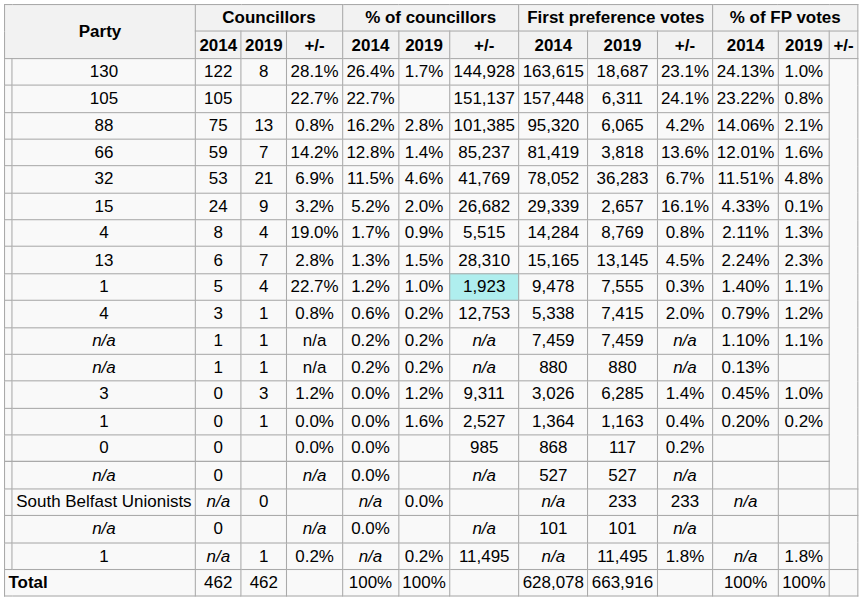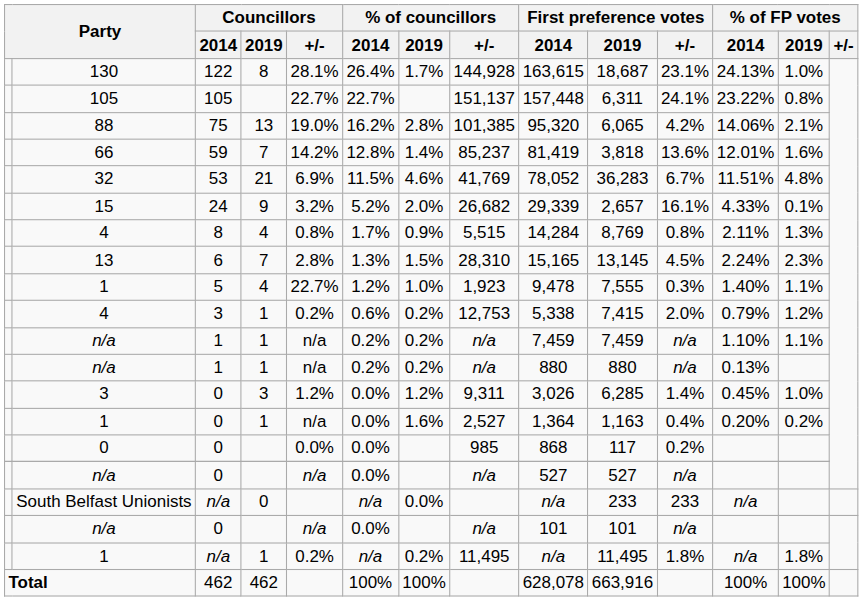 <table class="wikitable" border="1" style="text-align:center">
 <tr>
 <th colspan="2" rowspan="2">Party</th>
 <th colspan="3">Councillors</th>
 <th colspan="3">% of councillors</th>
 <th colspan="3">First preference votes</th>
 <th colspan="3">% of FP votes</th>
 </tr>
 <tr>
 <th>2014</th>
 <th>2019</th>
 <th>+/-</th>
 <th>2014</th>
 <th>2019</th>
 <th>+/-</th>
 <th>2014</th>
 <th>2019</th>
 <th>+/-</th>
 <th>2014</th>
 <th>2019</th>
 <th>+/-</th>
 </tr>
 <tr>
 <td></td>
 <td>130</td>
 <td>122</td>
 <td>8</td>
 <td>28.1%</td>
 <td>26.4%</td>
 <td>1.7%</td>
 <td>144,928</td>
 <td>163,615</td>
 <td>18,687</td>
 <td>23.1%</td>
 <td>24.13%</td>
 <td>1.0%</td>
 </tr>
 <tr>
 <td></td>
 <td>105</td>
 <td>105</td>
 <td></td>
 <td>22.7%</td>
 <td>22.7%</td>
 <td></td>
 <td>151,137</td>
 <td>157,448</td>
 <td>6,311</td>
 <td>24.1%</td>
 <td>23.22%</td>
 <td>0.8%</td>
 </tr>
 <tr>
 <td></td>
 <td>88</td>
 <td>75</td>
 <td>13</td>
-<td>0.8%</td>
+<td>19.0%</td>
 <td>16.2%</td>
 <td>2.8%</td>
 <td>101,385</td>
 <td>95,320</td>
 <td>6,065</td>
 <td>4.2%</td>
 <td>14.06%</td>
 <td>2.1%</td>
 </tr>
 <tr>
 <td></td>
 <td>66</td>
 <td>59</td>
 <td>7</td>
 <td>14.2%</td>
 <td>12.8%</td>
 <td>1.4%</td>
 <td>85,237</td>
 <td>81,419</td>
 <td>3,818</td>
 <td>13.6%</td>
 <td>12.01%</td>
 <td>1.6%</td>
 </tr>
 <tr>
 <td></td>
 <td>32</td>
 <td>53</td>
 <td>21</td>
 <td>6.9%</td>
 <td>11.5%</td>
 <td>4.6%</td>
 <td>41,769</td>
 <td>78,052</td>
 <td>36,283</td>
 <td>6.7%</td>
 <td>11.51%</td>
 <td>4.8%</td>
 </tr>
 <tr>
 <td></td>
 <td>15</td>
 <td>24</td>
 <td>9</td>
 <td>3.2%</td>
 <td>5.2%</td>
 <td>2.0%</td>
 <td>26,682</td>
 <td>29,339</td>
 <td>2,657</td>
 <td>16.1%</td>
 <td>4.33%</td>
 <td>0.1%</td>
 </tr>
 <tr>
 <td></td>
 <td>4</td>
 <td>8</td>
 <td>4</td>
-<td>19.0%</td>
+<td>0.8%</td>
 <td>1.7%</td>
 <td>0.9%</td>
 <td>5,515</td>
 <td>14,284</td>
 <td>8,769</td>
 <td>0.8%</td>
 <td>2.11%</td>
 <td>1.3%</td>
 </tr>
 <tr>
 <td></td>
 <td>13</td>
 <td>6</td>
 <td>7</td>
 <td>2.8%</td>
 <td>1.3%</td>
 <td>1.5%</td>
 <td>28,310</td>
 <td>15,165</td>
 <td>13,145</td>
 <td>4.5%</td>
 <td>2.24%</td>
 <td>2.3%</td>
 </tr>
 <tr>
 <td></td>
 <td>1</td>
 <td>5</td>
 <td>4</td>
 <td>22.7%</td>
 <td>1.2%</td>
 <td>1.0%</td>
-<td style="background: paleturquoise;">1,923</td>
+<td>1,923</td>
 <td>9,478</td>
 <td>7,555</td>
 <td>0.3%</td>
 <td>1.40%</td>
 <td>1.1%</td>
 </tr>
 <tr>
 <td></td>
 <td>4</td>
 <td>3</td>
 <td>1</td>
-<td>0.8%</td>
+<td>0.2%</td>
 <td>0.6%</td>
 <td>0.2%</td>
 <td>12,753</td>
 <td>5,338</td>
 <td>7,415</td>
 <td>2.0%</td>
 <td>0.79%</td>
 <td>1.2%</td>
 </tr>
 <tr>
 <td></td>
 <td><em>n/a</em></td>
 <td>1</td>
 <td>1</td>
 <td>n/a</td>
 <td>0.2%</td>
 <td>0.2%</td>
 <td><em>n/a</em></td>
 <td>7,459</td>
 <td>7,459</td>
 <td><em>n/a</em></td>
 <td>1.10%</td>
 <td>1.1%</td>
 </tr>
 <tr>
 <td></td>
 <td><em>n/a</em></td>
 <td>1</td>
 <td>1</td>
 <td>n/a</td>
 <td>0.2%</td>
 <td>0.2%</td>
 <td><em>n/a</em></td>
 <td>880</td>
 <td>880</td>
 <td><em>n/a</em></td>
 <td>0.13%</td>
 <td></td>
 </tr>
 <tr>
 <td></td>
 <td>3</td>
 <td>0</td>
 <td>3</td>
 <td>1.2%</td>
 <td>0.0%</td>
 <td>1.2%</td>
 <td>9,311</td>
 <td>3,026</td>
 <td>6,285</td>
 <td>1.4%</td>
 <td>0.45%</td>
 <td>1.0%</td>
 </tr>
 <tr>
 <td></td>
 <td>1</td>
 <td>0</td>
 <td>1</td>
-<td>0.0%</td>
+<td>n/a</td>
 <td>0.0%</td>
 <td>1.6%</td>
 <td>2,527</td>
 <td>1,364</td>
 <td>1,163</td>
 <td>0.4%</td>
 <td>0.20%</td>
 <td>0.2%</td>
 </tr>
 <tr>
 <td></td>
 <td>0</td>
 <td>0</td>
 <td></td>
 <td>0.0%</td>
 <td>0.0%</td>
 <td></td>
 <td>985</td>
 <td>868</td>
 <td>117</td>
 <td>0.2%</td>
 <td></td>
 <td></td>
 </tr>
 <tr>
 </tr>
 <tr>
 <td></td>
 <td><em>n/a</em></td>
 <td>0</td>
 <td></td>
 <td><em>n/a</em></td>
 <td>0.0%</td>
 <td></td>
 <td><em>n/a</em></td>
 <td>527</td>
 <td>527</td>
 <td><em>n/a</em></td>
 <td></td>
 <td></td>
 </tr>
 <tr>
 <td></td>
 <td>South Belfast Unionists</td>
 <td><em>n/a</em></td>
 <td>0</td>
 <td></td>
 <td><em>n/a</em></td>
 <td>0.0%</td>
 <td></td>
 <td><em>n/a</em></td>
 <td>233</td>
 <td>233</td>
 <td><em>n/a</em></td>
 <td></td>
 <td></td>
 </tr>
 <tr>
 <td></td>
 <td><em>n/a</em></td>
 <td>0</td>
 <td></td>
 <td><em>n/a</em></td>
 <td>0.0%</td>
 <td></td>
 <td><em>n/a</em></td>
 <td>101</td>
 <td>101</td>
 <td><em>n/a</em></td>
 <td></td>
 <td></td>
 </tr>
 <tr>
 <td></td>
 <td>1</td>
 <td><em>n/a</em></td>
 <td>1</td>
 <td>0.2%</td>
 <td><em>n/a</em></td>
 <td>0.2%</td>
 <td>11,495</td>
 <td><em>n/a</em></td>
 <td>11,495</td>
 <td>1.8%</td>
 <td><em>n/a</em></td>
 <td>1.8%</td>
 </tr>
 <tr>
 <td Colspan="2" style="text-align:left"><strong>Total</strong></td>
 <td>462</td>
 <td>462</td>
 <td></td>
 <td>100%</td>
 <td>100%</td>
 <td></td>
 <td>628,078</td>
 <td>663,916</td>
 <td></td>
 <td>100%</td>
 <td>100%</td>
 <td></td>
 </tr>
 </table>
